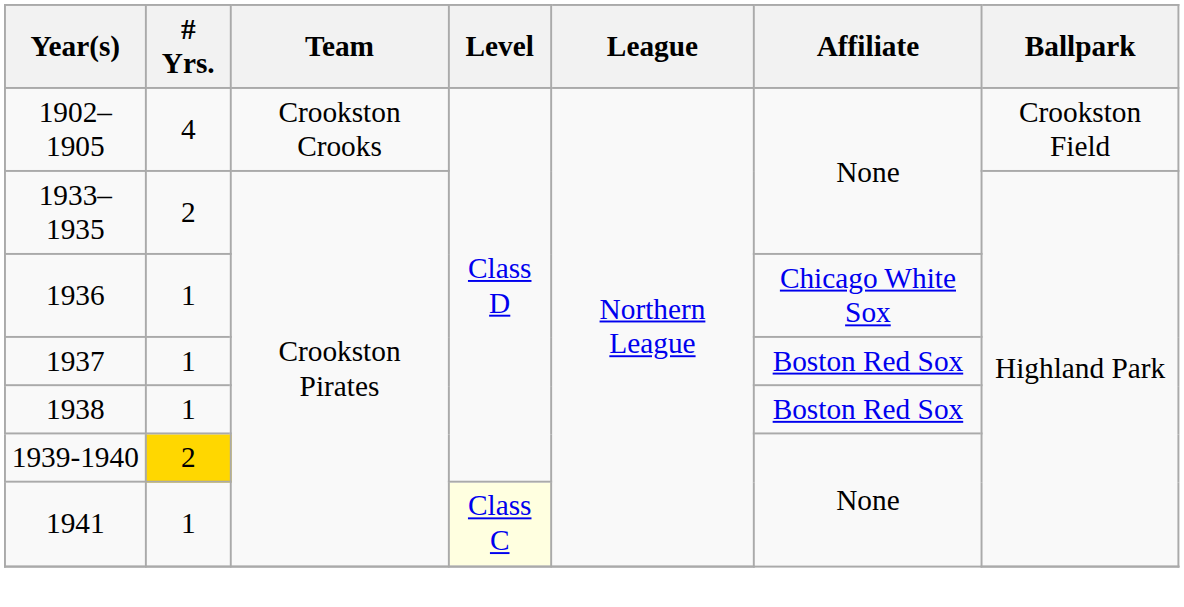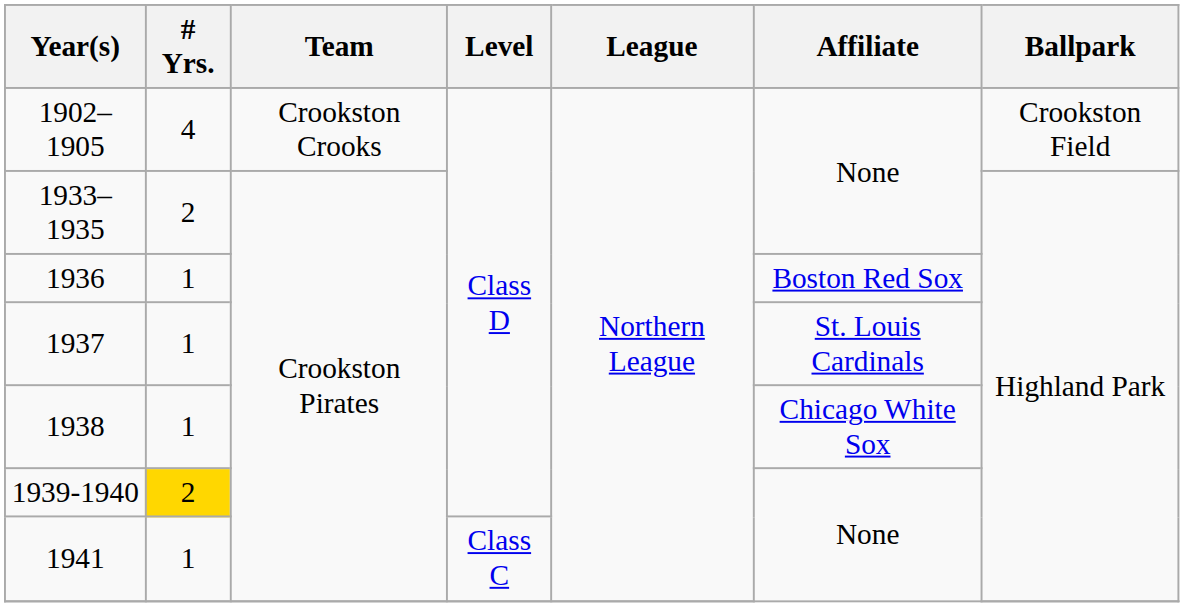 <table class="wikitable" style="text-align:center; font-size: 95%;">
 <tr>
 <th>Year(s)</th>
 <th># Yrs.</th>
 <th>Team</th>
 <th>Level</th>
 <th>League</th>
 <th>Affiliate</th>
 <th>Ballpark</th>
 </tr>
 <tr>
 <td>1902–1905</td>
 <td>4</td>
 <td>Crookston Crooks</td>
 <td rowspan=6><a href='#'>Class D</a></td>
 <td rowspan=7><a href='#'>Northern League</a></td>
 <td rowspan=2>None</td>
 <td>Crookston Field</td>
 </tr>
 <tr>
 <td>1933–1935</td>
 <td>2</td>
 <td rowspan=6>Crookston Pirates</td>
 <td rowspan=6>Highland Park</td>
 </tr>
 <tr>
 <td>1936</td>
 <td>1</td>
-<td><a href='#'>Chicago White Sox</a></td>
+<td><a href='#'>Boston Red Sox</a></td>
 </tr>
 <tr>
 <td>1937</td>
 <td>1</td>
-<td><a href='#'>Boston Red Sox</a></td>
+<td><a href='#'>St. Louis Cardinals</a></td>
 </tr>
 <tr>
 <td>1938</td>
 <td>1</td>
-<td><a href='#'>Boston Red Sox</a></td>
+<td><a href='#'>Chicago White Sox</a></td>
 </tr>
 <tr>
 <td>1939-1940</td>
 <td style="background: gold;">2</td>
 <td rowspan=3>None</td>
 </tr>
 <tr>
 <td>1941</td>
 <td>1</td>
-<td style="background: lightyellow;"><a href='#'>Class C</a></td>
+<td><a href='#'>Class C</a></td>
 </tr>
 <tr>
 </tr>
 </table>
